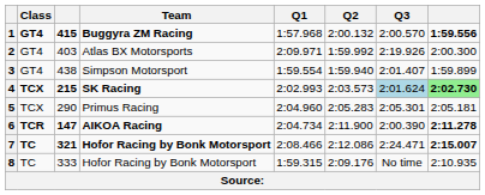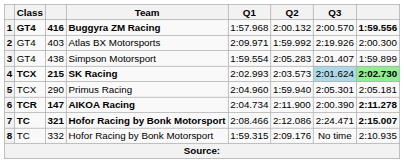 <table class="wikitable sortable" style="font-size: 85%;">
 <tr>
 <th scope="col"></th>
 <th scope="col">Class</th>
 <th scope="col"></th>
 <th scope="col">Team</th>
 <th scope="col">Q1</th>
 <th scope="col">Q2</th>
 <th scope="col">Q3</th>
 <th scope="col"></th>
 </tr>
 <tr>
 <th>1</th>
 <td><strong>GT4</strong></td>
-<td align="center"><strong>415</strong></td>
+<td align="center"><strong>416</strong></td>
 <td> <strong>Buggyra ZM Racing</strong></td>
 <td align="center">1:57.968</td>
 <td align="center">2:00.132</td>
 <td align="center">2:00.570</td>
 <td align="center"><strong>1:59.556</strong></td>
 </tr>
 <tr>
 <th>2</th>
 <td>GT4</td>
 <td align="center">403</td>
 <td> Atlas BX Motorsports</td>
 <td align="center">2:09.971</td>
 <td align="center">1:59.992</td>
 <td align="center">2:19.926</td>
 <td align="center">2:00.300</td>
 </tr>
 <tr>
 <th>3</th>
 <td>GT4</td>
 <td align="center">438</td>
 <td> Simpson Motorsport</td>
 <td align="center">1:59.554</td>
-<td align="center">1:59.940</td>
+<td align="center">2:05.283</td>
 <td align="center">2:01.407</td>
 <td align="center">1:59.899</td>
 </tr>
 <tr>
 <th>4</th>
 <td><strong>TCX</strong></td>
 <td align="center"><strong>215</strong></td>
 <td> <strong>SK Racing</strong></td>
 <td align="center">2:02.993</td>
 <td align="center">2:03.573</td>
 <td align="center" style="background: lightblue;">2:01.624</td>
 <td align="center" style="background: lightgreen;"><strong>2:02.730</strong></td>
 </tr>
 <tr>
 <th>5</th>
 <td>TCX</td>
 <td align="center">290</td>
 <td> Primus Racing</td>
 <td align="center">2:04.960</td>
-<td align="center">2:05.283</td>
+<td align="center">1:59.940</td>
 <td align="center">2:05.301</td>
 <td align="center">2:05.181</td>
 </tr>
 <tr>
 <th>6</th>
 <td><strong>TCR</strong></td>
 <td align="center"><strong>147</strong></td>
 <td> <strong>AIKOA Racing</strong></td>
 <td align="center">2:04.734</td>
 <td align="center">2:11.900</td>
 <td align="center">2:00.390</td>
 <td align="center"><strong>2:11.278</strong></td>
 </tr>
 <tr>
 <th>7</th>
 <td><strong>TC</strong></td>
 <td align="center"><strong>321</strong></td>
 <td> <strong>Hofor Racing by Bonk Motorsport</strong></td>
 <td align="center">2:08.466</td>
 <td align="center">2:12.086</td>
 <td align="center">2:24.471</td>
 <td align="center"><strong>2:15.007</strong></td>
 </tr>
 <tr>
 <th>8</th>
 <td>TC</td>
-<td align="center">333</td>
+<td align="center">332</td>
 <td> Hofor Racing by Bonk Motorsport</td>
 <td align="center">1:59.315</td>
 <td align="center">2:09.176</td>
 <td align="center">No time</td>
 <td align="center">2:10.935</td>
 </tr>
 <tr>
 <th colspan=8>Source:</th>
 </tr>
 </table>
